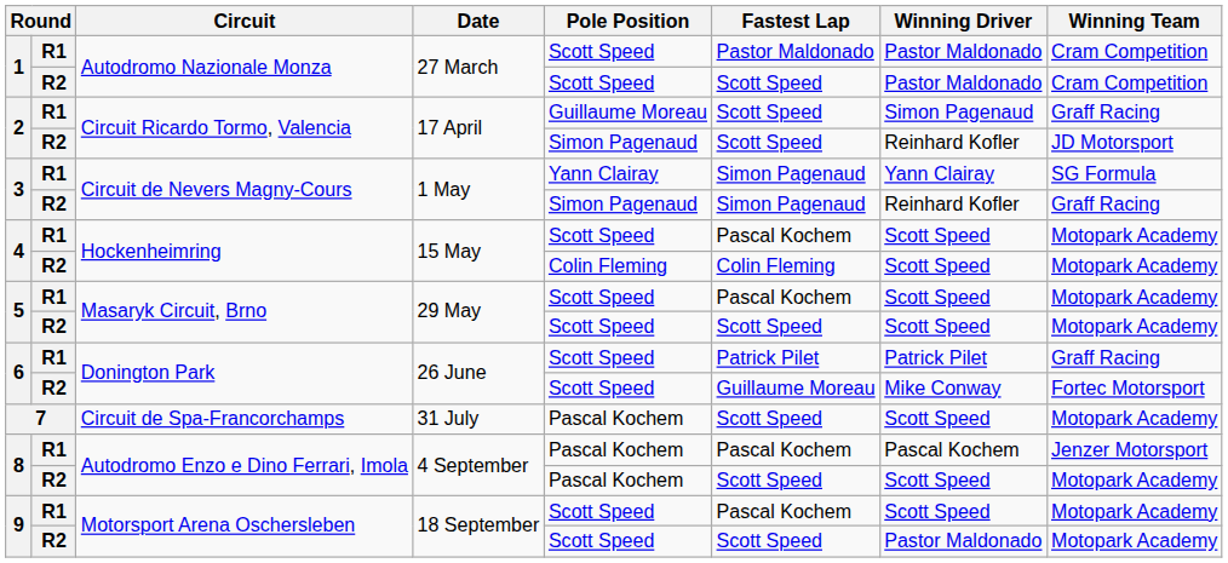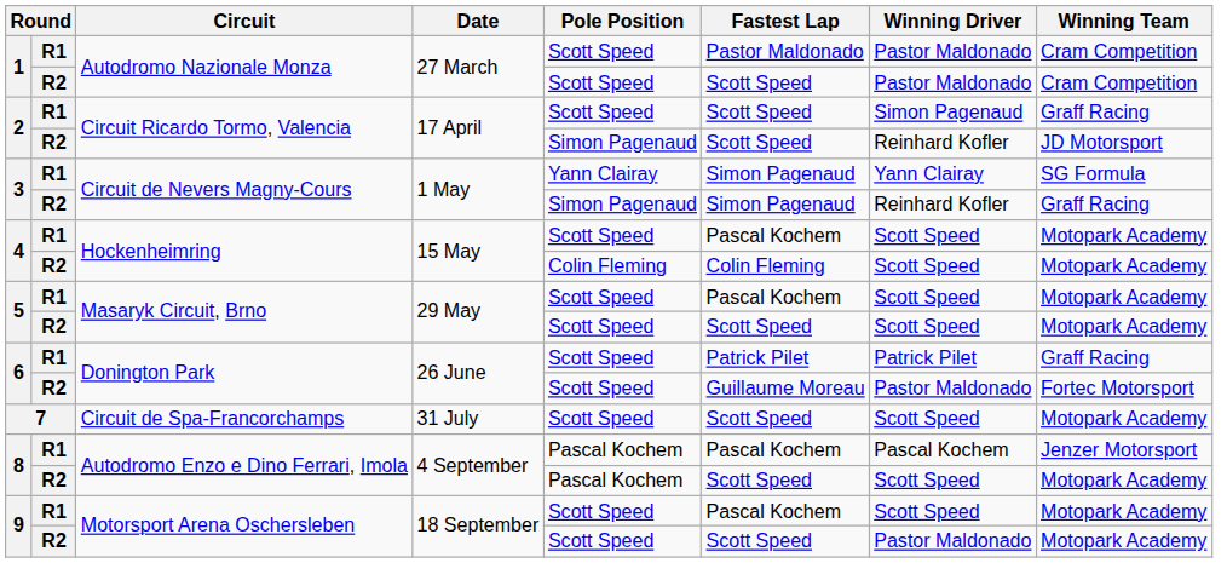 <table class="wikitable" style="font-size:85%">
 <tr>
 <th colspan=2>Round</th>
 <th>Circuit</th>
 <th>Date</th>
 <th>Pole Position</th>
 <th>Fastest Lap</th>
 <th>Winning Driver</th>
 <th>Winning Team</th>
 </tr>
 <tr>
 <th rowspan=2>1</th>
 <th>R1</th>
 <td rowspan=2> <a href='#'>Autodromo Nazionale Monza</a></td>
 <td rowspan=2>27 March</td>
 <td> <a href='#'>Scott Speed</a></td>
 <td> <a href='#'>Pastor Maldonado</a></td>
 <td> <a href='#'>Pastor Maldonado</a></td>
 <td> <a href='#'>Cram Competition</a></td>
 </tr>
 <tr>
 <th>R2</th>
 <td> <a href='#'>Scott Speed</a></td>
 <td> <a href='#'>Scott Speed</a></td>
 <td> <a href='#'>Pastor Maldonado</a></td>
 <td> <a href='#'>Cram Competition</a></td>
 </tr>
 <tr>
 <th rowspan=2>2</th>
 <th>R1</th>
 <td rowspan=2> <a href='#'>Circuit Ricardo Tormo</a>, <a href='#'>Valencia</a></td>
 <td rowspan=2>17 April</td>
-<td> <a href='#'>Guillaume Moreau</a></td>
+<td> <a href='#'>Scott Speed</a></td>
 <td> <a href='#'>Scott Speed</a></td>
 <td> <a href='#'>Simon Pagenaud</a></td>
 <td> <a href='#'>Graff Racing</a></td>
 </tr>
 <tr>
 <th>R2</th>
 <td> <a href='#'>Simon Pagenaud</a></td>
 <td> <a href='#'>Scott Speed</a></td>
 <td> Reinhard Kofler</td>
 <td> <a href='#'>JD Motorsport</a></td>
 </tr>
 <tr>
 <th rowspan=2>3</th>
 <th>R1</th>
 <td rowspan=2> <a href='#'>Circuit de Nevers Magny-Cours</a></td>
 <td rowspan=2>1 May</td>
 <td> <a href='#'>Yann Clairay</a></td>
 <td> <a href='#'>Simon Pagenaud</a></td>
 <td> <a href='#'>Yann Clairay</a></td>
 <td> <a href='#'>SG Formula</a></td>
 </tr>
 <tr>
 <th>R2</th>
 <td> <a href='#'>Simon Pagenaud</a></td>
 <td> <a href='#'>Simon Pagenaud</a></td>
 <td> Reinhard Kofler</td>
 <td> <a href='#'>Graff Racing</a></td>
 </tr>
 <tr>
 <th rowspan=2>4</th>
 <th>R1</th>
 <td rowspan=2> <a href='#'>Hockenheimring</a></td>
 <td rowspan=2>15 May</td>
 <td> <a href='#'>Scott Speed</a></td>
 <td> Pascal Kochem</td>
 <td> <a href='#'>Scott Speed</a></td>
 <td> <a href='#'>Motopark Academy</a></td>
 </tr>
 <tr>
 <th>R2</th>
 <td> <a href='#'>Colin Fleming</a></td>
 <td> <a href='#'>Colin Fleming</a></td>
 <td> <a href='#'>Scott Speed</a></td>
 <td> <a href='#'>Motopark Academy</a></td>
 </tr>
 <tr>
 <th rowspan=2>5</th>
 <th>R1</th>
 <td rowspan=2> <a href='#'>Masaryk Circuit</a>, <a href='#'>Brno</a></td>
 <td rowspan=2>29 May</td>
 <td> <a href='#'>Scott Speed</a></td>
 <td> Pascal Kochem</td>
 <td> <a href='#'>Scott Speed</a></td>
 <td> <a href='#'>Motopark Academy</a></td>
 </tr>
 <tr>
 <th>R2</th>
 <td> <a href='#'>Scott Speed</a></td>
 <td> <a href='#'>Scott Speed</a></td>
 <td> <a href='#'>Scott Speed</a></td>
 <td> <a href='#'>Motopark Academy</a></td>
 </tr>
 <tr>
 <th rowspan=2>6</th>
 <th>R1</th>
 <td rowspan=2> <a href='#'>Donington Park</a></td>
 <td rowspan=2>26 June</td>
 <td> <a href='#'>Scott Speed</a></td>
 <td> <a href='#'>Patrick Pilet</a></td>
 <td> <a href='#'>Patrick Pilet</a></td>
 <td> <a href='#'>Graff Racing</a></td>
 </tr>
 <tr>
 <th>R2</th>
 <td> <a href='#'>Scott Speed</a></td>
 <td> <a href='#'>Guillaume Moreau</a></td>
-<td> <a href='#'>Mike Conway</a></td>
+<td> <a href='#'>Pastor Maldonado</a></td>
 <td> <a href='#'>Fortec Motorsport</a></td>
 </tr>
 <tr>
 <th colspan=2>7</th>
 <td> <a href='#'>Circuit de Spa-Francorchamps</a></td>
 <td>31 July</td>
-<td> Pascal Kochem</td>
+<td> <a href='#'>Scott Speed</a></td>
 <td> <a href='#'>Scott Speed</a></td>
 <td> <a href='#'>Scott Speed</a></td>
 <td> <a href='#'>Motopark Academy</a></td>
 </tr>
 <tr>
 <th rowspan=2>8</th>
 <th>R1</th>
 <td rowspan=2> <a href='#'>Autodromo Enzo e Dino Ferrari</a>, <a href='#'>Imola</a></td>
 <td rowspan=2>4 September</td>
 <td> Pascal Kochem</td>
 <td> Pascal Kochem</td>
 <td> Pascal Kochem</td>
 <td> <a href='#'>Jenzer Motorsport</a></td>
 </tr>
 <tr>
 <th>R2</th>
 <td> Pascal Kochem</td>
 <td> <a href='#'>Scott Speed</a></td>
 <td> <a href='#'>Scott Speed</a></td>
 <td> <a href='#'>Motopark Academy</a></td>
 </tr>
 <tr>
 <th rowspan=2>9</th>
 <th>R1</th>
 <td rowspan=2> <a href='#'>Motorsport Arena Oschersleben</a></td>
 <td rowspan=2>18 September</td>
 <td> <a href='#'>Scott Speed</a></td>
 <td> Pascal Kochem</td>
 <td> <a href='#'>Scott Speed</a></td>
 <td> <a href='#'>Motopark Academy</a></td>
 </tr>
 <tr>
 <th>R2</th>
 <td> <a href='#'>Scott Speed</a></td>
 <td> <a href='#'>Scott Speed</a></td>
 <td> <a href='#'>Pastor Maldonado</a></td>
 <td> <a href='#'>Motopark Academy</a></td>
 </tr>
 </table>
